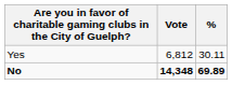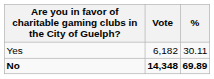 <table class="wikitable">
 <tr>
 <th bgcolor="#DDDDFF" width="220px">Are you in favor of charitable gaming clubs in the City of Guelph?</th>
 <th bgcolor="#DDDDFF">Vote</th>
 <th bgcolor="#DDDDFF">%</th>
 </tr>
 <tr>
 <td>Yes</td>
-<td style="text-align: right;">6,812</td>
+<td style="text-align: right;">6,182</td>
 <td style="text-align: right;">30.11</td>
 </tr>
 <tr>
 <td><strong>No</strong></td>
 <td style="text-align: right;"><strong>14,348</strong></td>
 <td style="text-align: right;"><strong>69.89</strong></td>
 </tr>
 </table>
